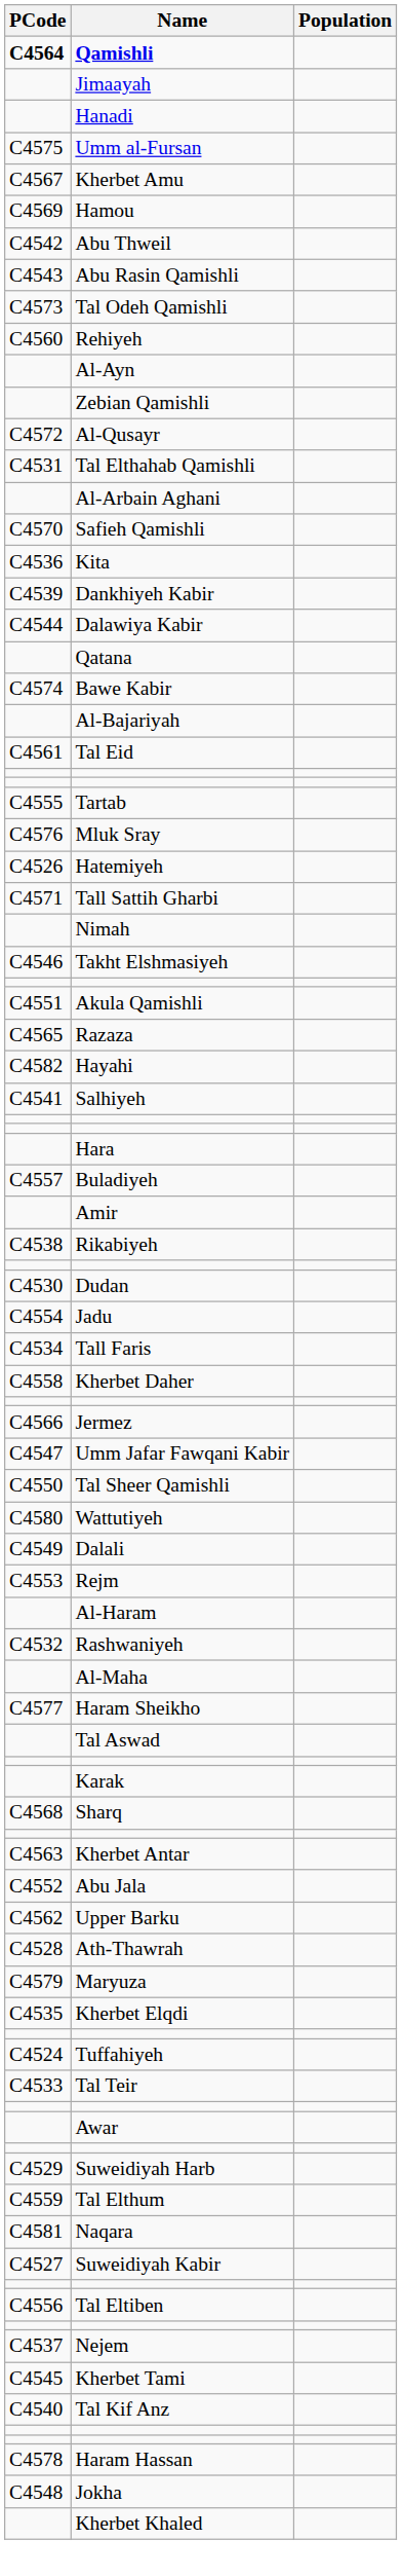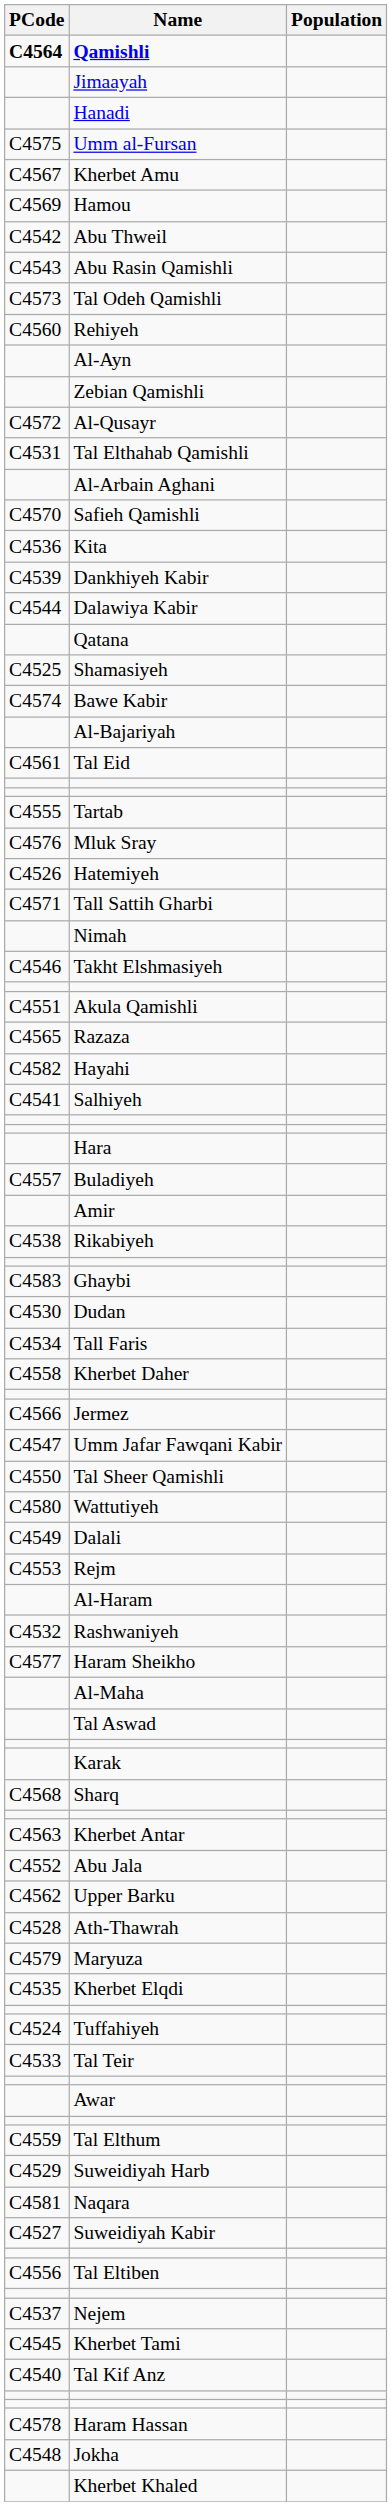 <table class="wikitable sortable">
 <tr>
 <th>PCode</th>
 <th>Name</th>
 <th>Population</th>
 </tr>
 <tr>
 <td><strong>C4564</strong></td>
 <td><strong><a href='#'>Qamishli</a></strong></td>
 <td align=right><strong></strong></td>
 </tr>
 <tr>
 <td></td>
 <td><a href='#'>Jimaayah</a></td>
 <td align=right></td>
 </tr>
 <tr>
 <td></td>
 <td><a href='#'>Hanadi</a></td>
 <td align=right></td>
 </tr>
 <tr>
 <td>C4575</td>
 <td><a href='#'>Umm al-Fursan</a></td>
 <td align=right></td>
 </tr>
 <tr>
 <td>C4567</td>
 <td>Kherbet Amu</td>
 <td align=right></td>
 </tr>
 <tr>
 <td>C4569</td>
 <td>Hamou</td>
 <td align=right></td>
 </tr>
 <tr>
 <td>C4542</td>
 <td>Abu Thweil</td>
 <td align=right></td>
 </tr>
 <tr>
 <td>C4543</td>
 <td>Abu Rasin Qamishli</td>
 <td align=right></td>
 </tr>
 <tr>
 <td>C4573</td>
 <td>Tal Odeh Qamishli</td>
 <td align=right></td>
 </tr>
 <tr>
 <td>C4560</td>
 <td>Rehiyeh</td>
 <td align=right></td>
 </tr>
 <tr>
 <td></td>
 <td>Al-Ayn</td>
 <td align=right></td>
 </tr>
 <tr>
 <td></td>
 <td>Zebian Qamishli</td>
 <td align=right></td>
 </tr>
 <tr>
 <td>C4572</td>
 <td>Al-Qusayr</td>
 <td align=right></td>
 </tr>
 <tr>
 <td>C4531</td>
 <td>Tal Elthahab Qamishli</td>
 <td align=right></td>
 </tr>
 <tr>
 <td></td>
 <td>Al-Arbain Aghani</td>
 <td align=right></td>
 </tr>
 <tr>
 <td>C4570</td>
 <td>Safieh Qamishli</td>
 <td align=right></td>
 </tr>
 <tr>
 <td>C4536</td>
 <td>Kita</td>
 <td align=right></td>
 </tr>
 <tr>
 <td>C4539</td>
 <td>Dankhiyeh Kabir</td>
 <td align=right></td>
 </tr>
 <tr>
 <td>C4544</td>
 <td>Dalawiya Kabir</td>
 <td align=right></td>
 </tr>
 <tr>
 <td></td>
 <td>Qatana</td>
+<td align=right></td>
+</tr>
+<tr>
+<td>C4525</td>
+<td>Shamasiyeh</td>
 <td align=right></td>
 </tr>
 <tr>
 <td>C4574</td>
 <td>Bawe Kabir</td>
 <td align=right></td>
 </tr>
 <tr>
 <td></td>
 <td>Al-Bajariyah</td>
 <td align=right></td>
 </tr>
 <tr>
 <td>C4561</td>
 <td>Tal Eid</td>
 <td align=right></td>
 </tr>
 <tr>
 <td></td>
 <td></td>
 <td align=right></td>
 </tr>
 <tr>
 <td></td>
 <td></td>
 <td align=right></td>
 </tr>
 <tr>
 <td>C4555</td>
 <td>Tartab</td>
 <td align=right></td>
 </tr>
 <tr>
 <td>C4576</td>
 <td>Mluk Sray</td>
 <td align=right></td>
 </tr>
 <tr>
 <td>C4526</td>
 <td>Hatemiyeh</td>
 <td align=right></td>
 </tr>
 <tr>
 <td>C4571</td>
 <td>Tall Sattih Gharbi</td>
 <td align=right></td>
 </tr>
 <tr>
 <td></td>
 <td>Nimah</td>
 <td align=right></td>
 </tr>
 <tr>
 <td>C4546</td>
 <td>Takht Elshmasiyeh</td>
 <td align=right></td>
 </tr>
 <tr>
 <td></td>
 <td></td>
 <td align=right></td>
 </tr>
 <tr>
 <td>C4551</td>
 <td>Akula Qamishli</td>
 <td align=right></td>
 </tr>
 <tr>
 <td>C4565</td>
 <td>Razaza</td>
 <td align=right></td>
 </tr>
 <tr>
 <td>C4582</td>
 <td>Hayahi</td>
 <td align=right></td>
 </tr>
 <tr>
 <td>C4541</td>
 <td>Salhiyeh</td>
 <td align=right></td>
 </tr>
 <tr>
 <td></td>
 <td></td>
 <td align=right></td>
 </tr>
 <tr>
 <td></td>
 <td></td>
 <td align=right></td>
 </tr>
 <tr>
 <td></td>
 <td>Hara</td>
 <td align=right></td>
 </tr>
 <tr>
 <td>C4557</td>
 <td>Buladiyeh</td>
 <td align=right></td>
 </tr>
 <tr>
 <td></td>
 <td>Amir</td>
 <td align=right></td>
 </tr>
 <tr>
 <td>C4538</td>
 <td>Rikabiyeh</td>
 <td align=right></td>
 </tr>
 <tr>
 <td></td>
 <td></td>
 <td align=right></td>
 </tr>
 <tr>
-<td>C4530</td>
-<td>Dudan</td>
+<td>C4583</td>
+<td>Ghaybi</td>
 <td align=right></td>
 </tr>
 <tr>
-<td>C4554</td>
-<td>Jadu</td>
+<td>C4530</td>
+<td>Dudan</td>
 <td align=right></td>
 </tr>
 <tr>
 <td>C4534</td>
 <td>Tall Faris</td>
 <td align=right></td>
 </tr>
 <tr>
 <td>C4558</td>
 <td>Kherbet Daher</td>
 <td align=right></td>
 </tr>
 <tr>
 <td></td>
 <td></td>
 <td align=right></td>
 </tr>
 <tr>
 <td>C4566</td>
 <td>Jermez</td>
 <td align=right></td>
 </tr>
 <tr>
 <td>C4547</td>
 <td>Umm Jafar Fawqani Kabir</td>
 <td align=right></td>
 </tr>
 <tr>
 <td>C4550</td>
 <td>Tal Sheer Qamishli</td>
 <td align=right></td>
 </tr>
 <tr>
 <td>C4580</td>
 <td>Wattutiyeh</td>
 <td align=right></td>
 </tr>
 <tr>
 <td>C4549</td>
 <td>Dalali</td>
 <td align=right></td>
 </tr>
 <tr>
 <td>C4553</td>
 <td>Rejm</td>
 <td align=right></td>
 </tr>
 <tr>
 <td></td>
 <td>Al-Haram</td>
 <td align=right></td>
 </tr>
 <tr>
 <td>C4532</td>
 <td>Rashwaniyeh</td>
 <td align=right></td>
 </tr>
 <tr>
-<td></td>
-<td>Al-Maha</td>
+<td>C4577</td>
+<td>Haram Sheikho</td>
 <td align=right></td>
 </tr>
 <tr>
-<td>C4577</td>
-<td>Haram Sheikho</td>
+<td></td>
+<td>Al-Maha</td>
 <td align=right></td>
 </tr>
 <tr>
 <td></td>
 <td>Tal Aswad</td>
 <td align=right></td>
 </tr>
 <tr>
 <td></td>
 <td></td>
 <td align=right></td>
 </tr>
 <tr>
 <td></td>
 <td>Karak</td>
 <td align=right></td>
 </tr>
 <tr>
 <td>C4568</td>
 <td>Sharq</td>
 <td align=right></td>
 </tr>
 <tr>
 <td></td>
 <td></td>
 <td align=right></td>
 </tr>
 <tr>
 <td>C4563</td>
 <td>Kherbet Antar</td>
 <td align=right></td>
 </tr>
 <tr>
 <td>C4552</td>
 <td>Abu Jala</td>
 <td align=right></td>
 </tr>
 <tr>
 <td>C4562</td>
 <td>Upper Barku</td>
 <td align=right></td>
 </tr>
 <tr>
 <td>C4528</td>
 <td>Ath-Thawrah</td>
 <td align=right></td>
 </tr>
 <tr>
 <td>C4579</td>
 <td>Maryuza</td>
 <td align=right></td>
 </tr>
 <tr>
 <td>C4535</td>
 <td>Kherbet Elqdi</td>
 <td align=right></td>
 </tr>
 <tr>
 <td></td>
 <td></td>
 <td align=right></td>
 </tr>
 <tr>
 <td>C4524</td>
 <td>Tuffahiyeh</td>
 <td align=right></td>
 </tr>
 <tr>
 <td>C4533</td>
 <td>Tal Teir</td>
 <td align=right></td>
 </tr>
 <tr>
 <td></td>
 <td></td>
 <td align=right></td>
 </tr>
 <tr>
 <td></td>
 <td>Awar</td>
 <td align=right></td>
 </tr>
 <tr>
 <td></td>
 <td></td>
 <td align=right></td>
 </tr>
 <tr>
-<td>C4529</td>
-<td>Suweidiyah Harb</td>
+<td>C4559</td>
+<td>Tal Elthum</td>
 <td align=right></td>
 </tr>
 <tr>
-<td>C4559</td>
-<td>Tal Elthum</td>
+<td>C4529</td>
+<td>Suweidiyah Harb</td>
 <td align=right></td>
 </tr>
 <tr>
 <td>C4581</td>
 <td>Naqara</td>
 <td align=right></td>
 </tr>
 <tr>
 <td>C4527</td>
 <td>Suweidiyah Kabir</td>
 <td align=right></td>
 </tr>
 <tr>
 <td></td>
 <td></td>
 <td align=right></td>
 </tr>
 <tr>
 <td>C4556</td>
 <td>Tal Eltiben</td>
 <td align=right></td>
 </tr>
 <tr>
 <td></td>
 <td></td>
 <td align=right></td>
 </tr>
 <tr>
 <td>C4537</td>
 <td>Nejem</td>
 <td align=right></td>
 </tr>
 <tr>
 <td>C4545</td>
 <td>Kherbet Tami</td>
 <td align=right></td>
 </tr>
 <tr>
 <td>C4540</td>
 <td>Tal Kif Anz</td>
 <td align=right></td>
 </tr>
 <tr>
 <td></td>
 <td></td>
 <td align=right></td>
 </tr>
 <tr>
 <td></td>
 <td></td>
 <td align=right></td>
 </tr>
 <tr>
 <td>C4578</td>
 <td>Haram Hassan</td>
 <td align=right></td>
 </tr>
 <tr>
 <td>C4548</td>
 <td>Jokha</td>
 <td align=right></td>
 </tr>
 <tr>
 <td></td>
 <td>Kherbet Khaled</td>
 <td align=right></td>
 </tr>
 </table>
